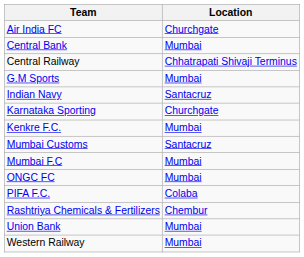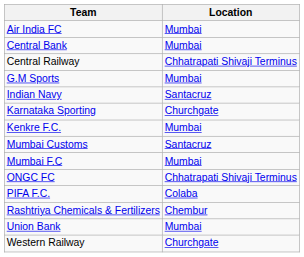 <table class="wikitable sortable">
 <tr>
 <th>Team</th>
 <th>Location</th>
 </tr>
 <tr>
 <td><a href='#'>Air India FC</a></td>
-<td><a href='#'>Churchgate</a></td>
+<td><a href='#'>Mumbai</a></td>
 </tr>
 <tr>
 <td><a href='#'>Central Bank</a></td>
 <td><a href='#'>Mumbai</a></td>
 </tr>
 <tr>
 <td>Central Railway</td>
 <td><a href='#'>Chhatrapati Shivaji Terminus</a></td>
 </tr>
 <tr>
 <td><a href='#'>G.M Sports</a></td>
 <td><a href='#'>Mumbai</a></td>
 </tr>
 <tr>
 <td><a href='#'>Indian Navy</a></td>
 <td><a href='#'>Santacruz</a></td>
 </tr>
 <tr>
 <td><a href='#'>Karnataka Sporting</a></td>
 <td><a href='#'>Churchgate</a></td>
 </tr>
 <tr>
 <td><a href='#'>Kenkre F.C.</a></td>
 <td><a href='#'>Mumbai</a></td>
 </tr>
 <tr>
 <td><a href='#'>Mumbai Customs</a></td>
 <td><a href='#'>Santacruz</a></td>
 </tr>
 <tr>
 <td><a href='#'>Mumbai F.C</a></td>
 <td><a href='#'>Mumbai</a></td>
 </tr>
 <tr>
 <td><a href='#'>ONGC FC</a></td>
-<td><a href='#'>Mumbai</a></td>
+<td><a href='#'>Chhatrapati Shivaji Terminus</a></td>
 </tr>
 <tr>
 <td><a href='#'>PIFA F.C.</a></td>
 <td><a href='#'>Colaba</a></td>
 </tr>
 <tr>
 <td><a href='#'>Rashtriya Chemicals & Fertilizers</a></td>
 <td><a href='#'>Chembur</a></td>
 </tr>
 <tr>
 <td><a href='#'>Union Bank</a></td>
 <td><a href='#'>Mumbai</a></td>
 </tr>
 <tr>
 <td>Western Railway</td>
-<td><a href='#'>Mumbai</a></td>
+<td><a href='#'>Churchgate</a></td>
 </tr>
 </table>
